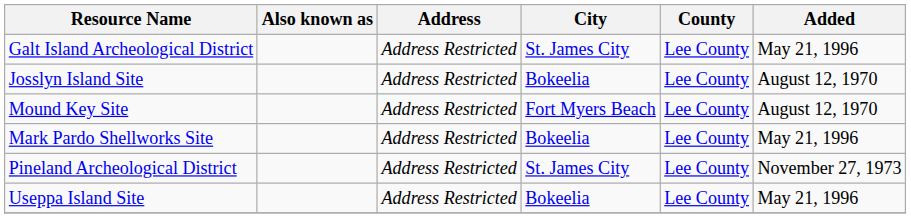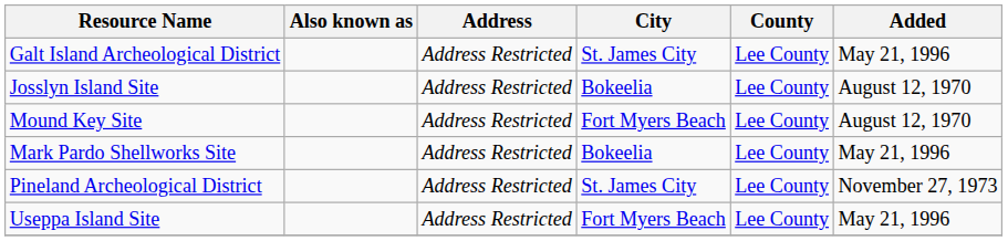 <table class="wikitable" style="font-size: 95%;">
 <tr>
 <th>Resource Name</th>
 <th>Also known as</th>
 <th>Address</th>
 <th>City</th>
 <th>County</th>
 <th>Added</th>
 </tr>
 <tr>
 <td><a href='#'>Galt Island Archeological District</a></td>
 <td></td>
 <td><em>Address Restricted</em></td>
 <td><a href='#'>St. James City</a></td>
 <td><a href='#'>Lee County</a></td>
 <td>May 21, 1996</td>
 </tr>
 <tr>
 <td><a href='#'>Josslyn Island Site</a></td>
 <td></td>
 <td><em>Address Restricted</em></td>
 <td><a href='#'>Bokeelia</a></td>
 <td><a href='#'>Lee County</a></td>
 <td>August 12, 1970</td>
 </tr>
 <tr>
 <td><a href='#'>Mound Key Site</a></td>
 <td></td>
 <td><em>Address Restricted</em></td>
 <td><a href='#'>Fort Myers Beach</a></td>
 <td><a href='#'>Lee County</a></td>
 <td>August 12, 1970</td>
 </tr>
 <tr>
 <td><a href='#'>Mark Pardo Shellworks Site</a></td>
 <td></td>
 <td><em>Address Restricted</em></td>
 <td><a href='#'>Bokeelia</a></td>
 <td><a href='#'>Lee County</a></td>
 <td>May 21, 1996</td>
 </tr>
 <tr>
 <td><a href='#'>Pineland Archeological District</a></td>
 <td></td>
 <td><em>Address Restricted</em></td>
 <td><a href='#'>St. James City</a></td>
 <td><a href='#'>Lee County</a></td>
 <td>November 27, 1973</td>
 </tr>
 <tr>
 <td><a href='#'>Useppa Island Site</a></td>
 <td></td>
 <td><em>Address Restricted</em></td>
-<td><a href='#'>Bokeelia</a></td>
+<td><a href='#'>Fort Myers Beach</a></td>
 <td><a href='#'>Lee County</a></td>
 <td>May 21, 1996</td>
 </tr>
 <tr>
 </tr>
 </table>
